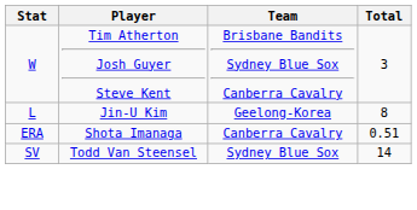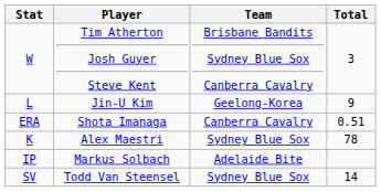 <table class="wikitable" style="text-align:center;">
 <tr>
 <th scope="col" width=50>Stat</th>
 <th scope="col" width=150>Player</th>
 <th scope="col" width=150>Team</th>
 <th scope="col" width=50>Total</th>
 </tr>
 <tr>
 <td><a href='#'>W</a></td>
 <td><div><a href='#'>Tim Atherton</a></div><hr><div><a href='#'>Josh Guyer</a></div><hr><div><a href='#'>Steve Kent</a></div></td>
 <td><div><a href='#'>Brisbane Bandits</a></div><hr><div><a href='#'>Sydney Blue Sox</a></div><hr><div><a href='#'>Canberra Cavalry</a></div></td>
 <td>3</td>
 </tr>
 <tr>
 <td><a href='#'>L</a></td>
 <td><a href='#'>Jin-U Kim</a></td>
 <td><a href='#'>Geelong-Korea</a></td>
-<td>8</td>
+<td>9</td>
 </tr>
 <tr>
 <td><a href='#'>ERA</a></td>
 <td><a href='#'>Shota Imanaga</a></td>
 <td><a href='#'>Canberra Cavalry</a></td>
 <td>0.51</td>
 </tr>
 <tr>
+<td><a href='#'>K</a></td>
+<td><a href='#'>Alex Maestri</a></td>
+<td><a href='#'>Sydney Blue Sox</a></td>
+<td>78</td>
+</tr>
+<tr>
+<td><a href='#'>IP</a></td>
+<td><a href='#'>Markus Solbach</a></td>
+<td><a href='#'>Adelaide Bite</a></td>
+<td></td>
+</tr>
+<tr>
 <td><a href='#'>SV</a></td>
 <td><a href='#'>Todd Van Steensel</a></td>
 <td><a href='#'>Sydney Blue Sox</a></td>
 <td>14</td>
 </tr>
 </table>
